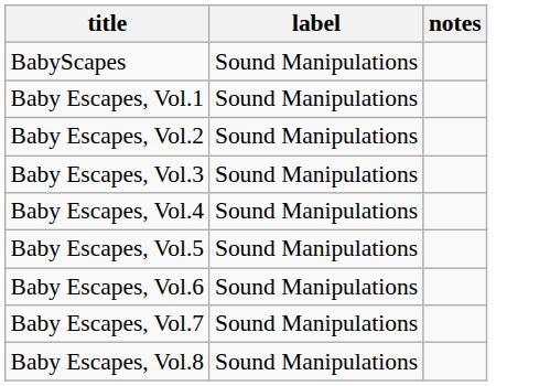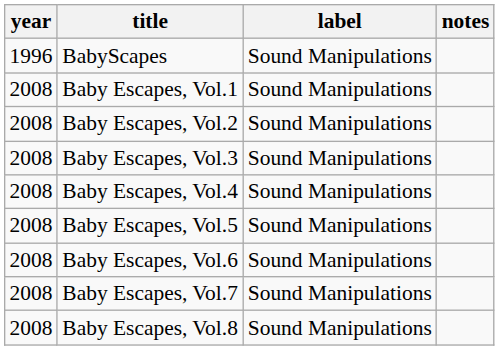 <table class="wikitable">
 <tr>
+<th>year</th>
 <th>title</th>
 <th>label</th>
 <th>notes</th>
 </tr>
 <tr>
+<td>1996</td>
 <td>BabyScapes</td>
 <td>Sound Manipulations</td>
 <td></td>
 </tr>
 <tr>
+<td>2008</td>
 <td>Baby Escapes, Vol.1</td>
 <td>Sound Manipulations</td>
 <td></td>
 </tr>
 <tr>
+<td>2008</td>
 <td>Baby Escapes, Vol.2</td>
 <td>Sound Manipulations</td>
 <td></td>
 </tr>
 <tr>
+<td>2008</td>
 <td>Baby Escapes, Vol.3</td>
 <td>Sound Manipulations</td>
 <td></td>
 </tr>
 <tr>
+<td>2008</td>
 <td>Baby Escapes, Vol.4</td>
 <td>Sound Manipulations</td>
 <td></td>
 </tr>
 <tr>
+<td>2008</td>
 <td>Baby Escapes, Vol.5</td>
 <td>Sound Manipulations</td>
 <td></td>
 </tr>
 <tr>
+<td>2008</td>
 <td>Baby Escapes, Vol.6</td>
 <td>Sound Manipulations</td>
 <td></td>
 </tr>
 <tr>
+<td>2008</td>
 <td>Baby Escapes, Vol.7</td>
 <td>Sound Manipulations</td>
 <td></td>
 </tr>
 <tr>
+<td>2008</td>
 <td>Baby Escapes, Vol.8</td>
 <td>Sound Manipulations</td>
 <td></td>
 </tr>
 </table>
